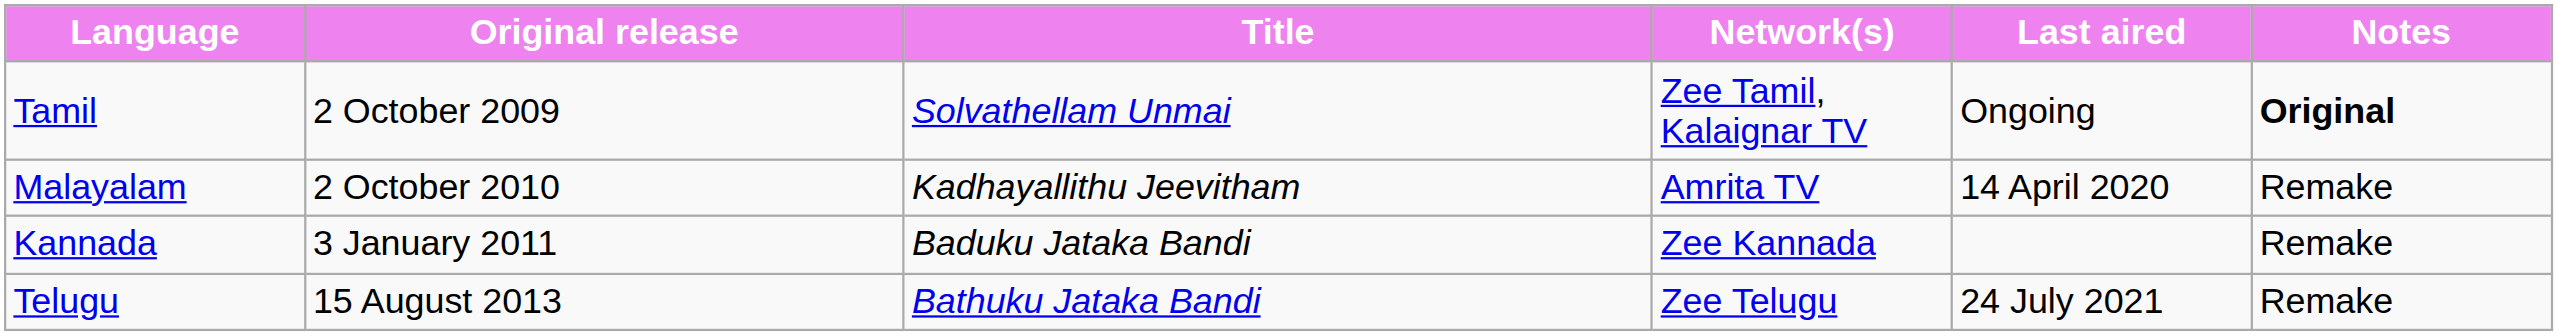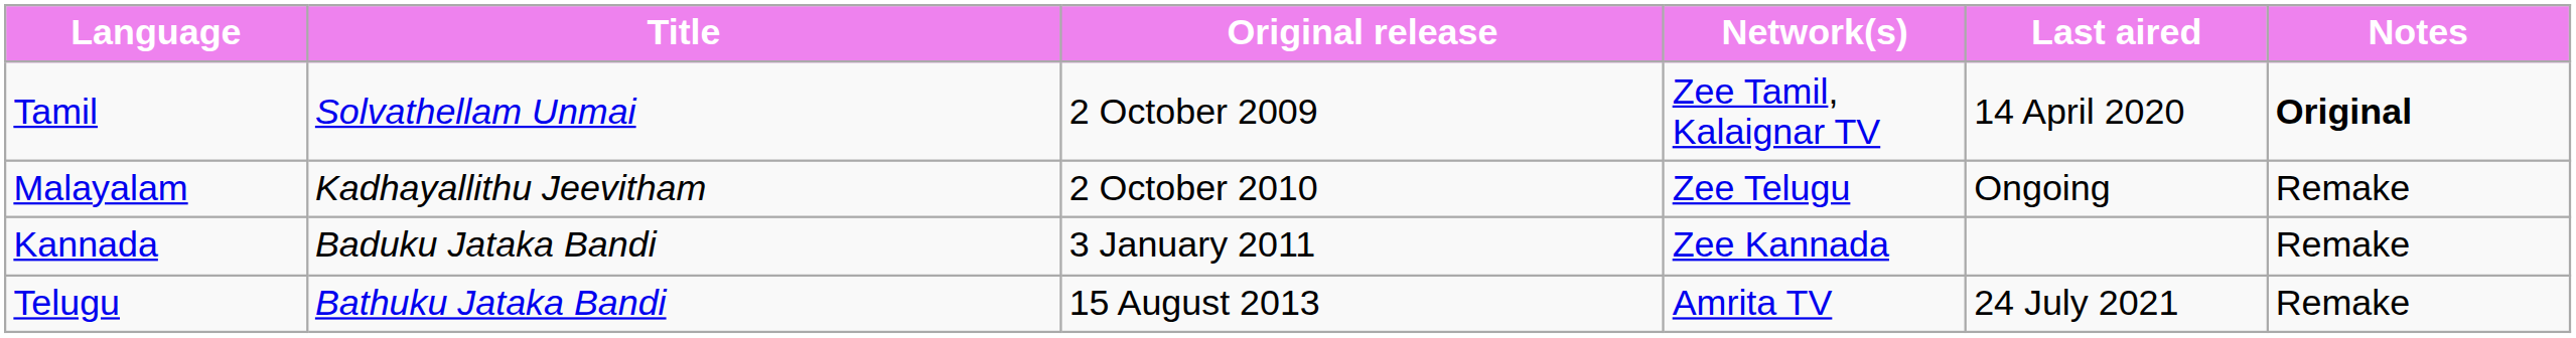 <table class="wikitable plainrowheaders" style="width: 90%; margin-right: 0;">
 <tr style="color:white">
 <th style="background:Violet; width:10%;">Language</th>
+<th style="background:Violet; width:25%;">Title</th>
 <th style="background:Violet; width:20%;">Original release</th>
-<th style="background:Violet; width:25%;">Title</th>
 <th style="background:Violet; width:10%;">Network(s)</th>
 <th style="background:Violet; width:10%;">Last aired</th>
 <th style="background:Violet; width:10%;">Notes</th>
 </tr>
 <tr>
 <td><a href='#'>Tamil</a></td>
+<td><em><a href='#'>Solvathellam Unmai</a></em></td>
 <td>2 October 2009</td>
-<td><em><a href='#'>Solvathellam Unmai</a></em></td>
 <td><a href='#'>Zee Tamil</a>, <br> <a href='#'>Kalaignar TV</a></td>
-<td>Ongoing</td>
+<td>14 April 2020</td>
 <td><strong>Original</strong></td>
 </tr>
 <tr>
 <td><a href='#'>Malayalam</a></td>
+<td><em>Kadhayallithu Jeevitham</em></td>
 <td>2 October 2010</td>
-<td><em>Kadhayallithu Jeevitham</em></td>
-<td><a href='#'>Amrita TV</a></td>
-<td>14 April 2020</td>
+<td><a href='#'>Zee Telugu</a></td>
+<td>Ongoing</td>
 <td>Remake</td>
 </tr>
 <tr>
 <td><a href='#'>Kannada</a></td>
+<td><em>Baduku Jataka Bandi</em></td>
 <td>3 January 2011</td>
-<td><em>Baduku Jataka Bandi</em></td>
 <td><a href='#'>Zee Kannada</a></td>
 <td></td>
 <td>Remake</td>
 </tr>
 <tr>
 <td><a href='#'>Telugu</a></td>
+<td><em><a href='#'>Bathuku Jataka Bandi</a></em></td>
 <td>15 August 2013</td>
-<td><em><a href='#'>Bathuku Jataka Bandi</a></em></td>
-<td><a href='#'>Zee Telugu</a></td>
+<td><a href='#'>Amrita TV</a></td>
 <td>24 July 2021</td>
 <td>Remake</td>
 </tr>
 </table>
